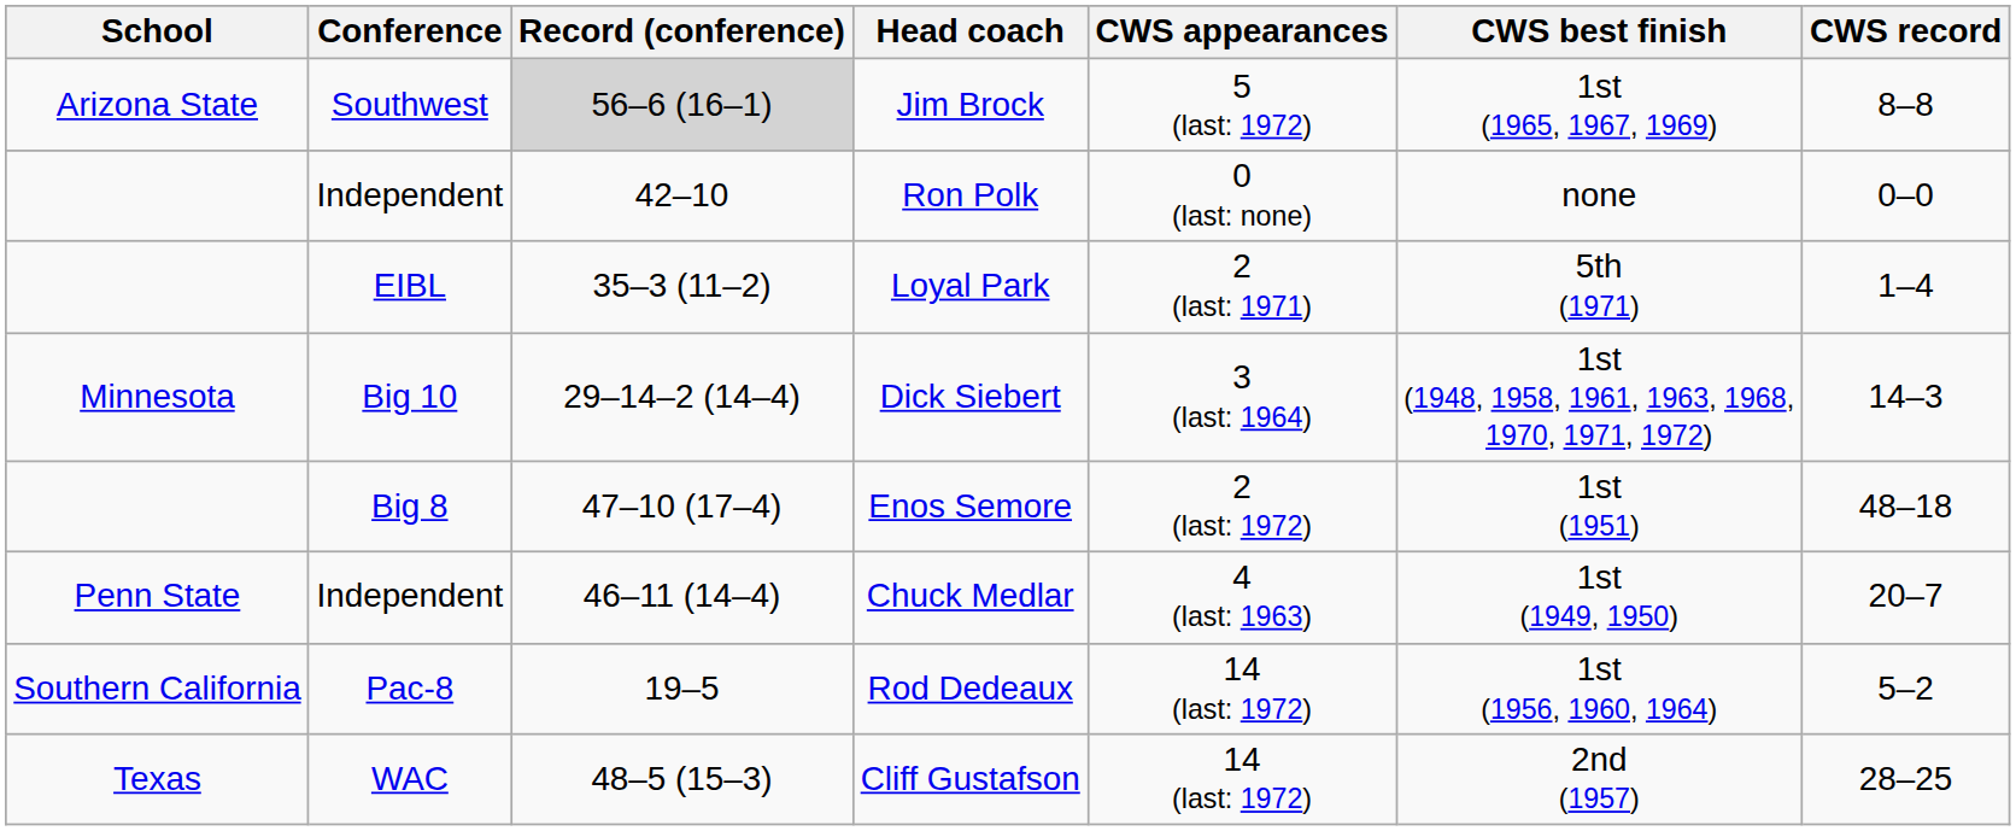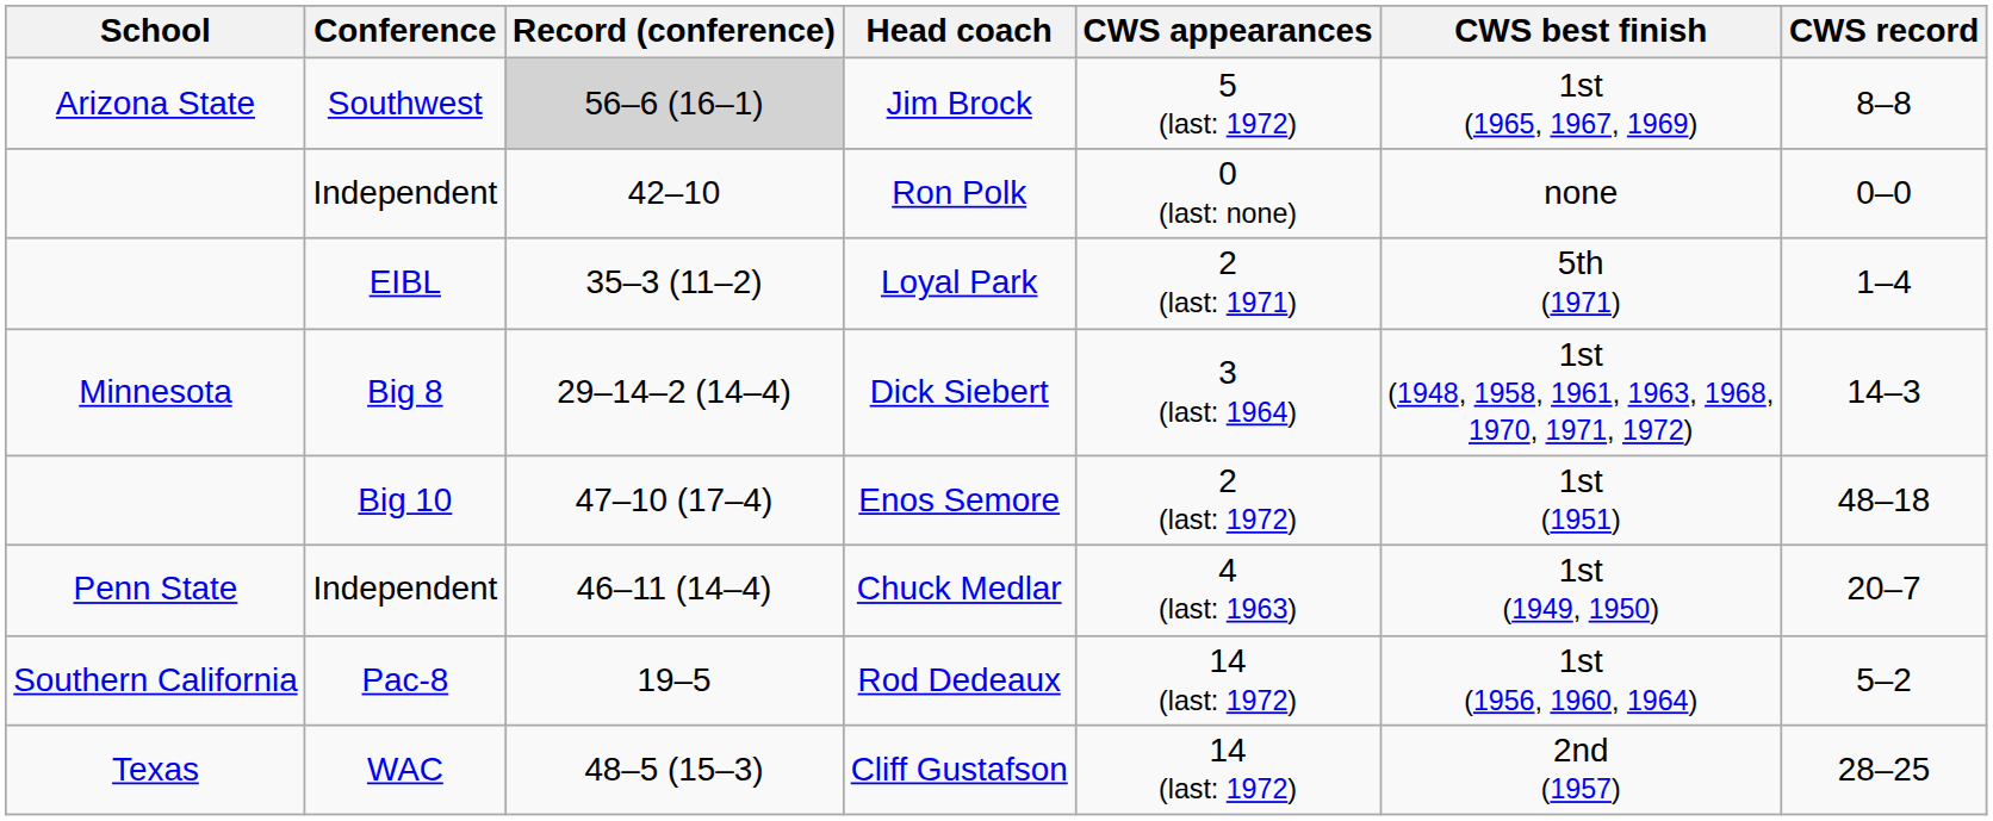 <table class="wikitable">
 <tr>
 <th>School</th>
 <th>Conference</th>
 <th>Record (conference)</th>
 <th>Head coach</th>
 <th>CWS appearances</th>
 <th>CWS best finish</th>
 <th>CWS record</th>
 </tr>
 <tr align=center>
 <td><a href='#'>Arizona State</a></td>
 <td><a href='#'>Southwest</a></td>
 <td style="background: lightgrey;">56–6 (16–1)</td>
 <td><a href='#'>Jim Brock</a></td>
 <td>5<br><small>(last: <a href='#'>1972</a>)</small></td>
 <td>1st<br><small>(<a href='#'>1965</a>, <a href='#'>1967</a>, <a href='#'>1969</a>)</small></td>
 <td>8–8</td>
 </tr>
 <tr align=center>
 <td></td>
 <td>Independent</td>
 <td>42–10</td>
 <td><a href='#'>Ron Polk</a></td>
 <td>0<br><small>(last: none)</small></td>
 <td>none</td>
 <td>0–0</td>
 </tr>
 <tr align=center>
 <td></td>
 <td><a href='#'>EIBL</a></td>
 <td>35–3 (11–2)</td>
 <td><a href='#'>Loyal Park</a></td>
 <td>2<br><small>(last: <a href='#'>1971</a>)</small></td>
 <td>5th<br><small>(<a href='#'>1971</a>)</small></td>
 <td>1–4</td>
 </tr>
 <tr align=center>
 <td><a href='#'>Minnesota</a></td>
-<td><a href='#'>Big 10</a></td>
+<td><a href='#'>Big 8</a></td>
 <td>29–14–2 (14–4)</td>
 <td><a href='#'>Dick Siebert</a></td>
 <td>3<br><small>(last: <a href='#'>1964</a>)</small></td>
 <td>1st<br><small>(<a href='#'>1948</a>, <a href='#'>1958</a>, <a href='#'>1961</a>, <a href='#'>1963</a>, <a href='#'>1968</a>, <br><a href='#'>1970</a>, <a href='#'>1971</a>, <a href='#'>1972</a>)</small></td>
 <td>14–3</td>
 </tr>
 <tr align=center>
 <td></td>
-<td><a href='#'>Big 8</a></td>
+<td><a href='#'>Big 10</a></td>
 <td>47–10 (17–4)</td>
 <td><a href='#'>Enos Semore</a></td>
 <td>2<br><small>(last: <a href='#'>1972</a>)</small></td>
 <td>1st<br><small>(<a href='#'>1951</a>)</small></td>
 <td>48–18</td>
 </tr>
 <tr align=center>
 <td><a href='#'>Penn State</a></td>
 <td>Independent</td>
 <td>46–11 (14–4)</td>
 <td><a href='#'>Chuck Medlar</a></td>
 <td>4<br><small>(last: <a href='#'>1963</a>)</small></td>
 <td>1st<br><small>(<a href='#'>1949</a>, <a href='#'>1950</a>)</small></td>
 <td>20–7</td>
 </tr>
 <tr align=center>
 <td><a href='#'>Southern California</a></td>
 <td><a href='#'>Pac-8</a></td>
 <td>19–5</td>
 <td><a href='#'>Rod Dedeaux</a></td>
 <td>14<br><small>(last: <a href='#'>1972</a>)</small></td>
 <td>1st<br><small>(<a href='#'>1956</a>, <a href='#'>1960</a>, <a href='#'>1964</a>)</small></td>
 <td>5–2</td>
 </tr>
 <tr align=center>
 <td><a href='#'>Texas</a></td>
 <td><a href='#'>WAC</a></td>
 <td>48–5 (15–3)</td>
 <td><a href='#'>Cliff Gustafson</a></td>
 <td>14<br><small>(last: <a href='#'>1972</a>)</small></td>
 <td>2nd<br><small>(<a href='#'>1957</a>)</small></td>
 <td>28–25</td>
 </tr>
 </table>
